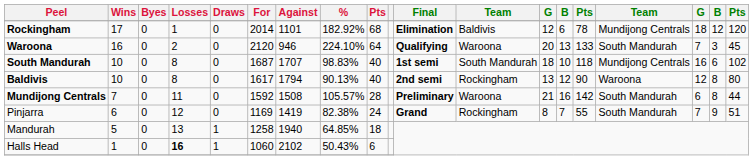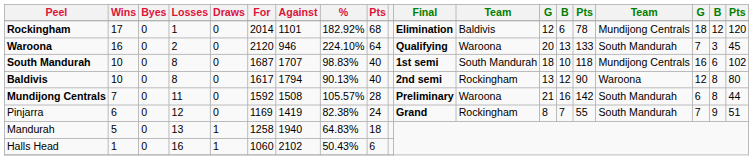 <table style="font-size: 85%; text-align: left;" class="wikitable">
 <tr>
 <th style="color:crimson">Peel</th>
 <th style="color:crimson">Wins</th>
 <th style="color:crimson">Byes</th>
 <th style="color:crimson">Losses</th>
 <th style="color:crimson">Draws</th>
 <th style="color:crimson">For</th>
 <th style="color:crimson">Against</th>
 <th style="color:crimson">%</th>
 <th style="color:crimson">Pts</th>
 <th></th>
 <th style="color:green">Final</th>
 <th style="color:green">Team</th>
 <th style="color:green">G</th>
 <th style="color:green">B</th>
 <th style="color:green">Pts</th>
 <th style="color:green">Team</th>
 <th style="color:green">G</th>
 <th style="color:green">B</th>
 <th style="color:green">Pts</th>
 </tr>
 <tr>
 </tr>
 <tr>
 </tr>
 <tr>
 <td><strong>	Rockingham	</strong></td>
 <td>17</td>
 <td>0</td>
 <td>1</td>
 <td>0</td>
 <td>2014</td>
 <td>1101</td>
 <td>182.92%</td>
 <td>68</td>
 <td></td>
 <td><strong>Elimination</strong></td>
 <td>Baldivis</td>
 <td>12</td>
 <td>6</td>
 <td>78</td>
 <td>Mundijong Centrals</td>
 <td>18</td>
 <td>12</td>
 <td>120</td>
 </tr>
 <tr>
 <td><strong>	Waroona	</strong></td>
 <td>16</td>
 <td>0</td>
 <td>2</td>
 <td>0</td>
 <td>2120</td>
 <td>946</td>
 <td>224.10%</td>
 <td>64</td>
 <td></td>
 <td><strong>Qualifying</strong></td>
 <td>Waroona</td>
 <td>20</td>
 <td>13</td>
 <td>133</td>
 <td>South Mandurah</td>
 <td>7</td>
 <td>3</td>
 <td>45</td>
 </tr>
 <tr>
 <td><strong>	South Mandurah	</strong></td>
 <td>10</td>
 <td>0</td>
 <td>8</td>
 <td>0</td>
 <td>1687</td>
 <td>1707</td>
 <td>98.83%</td>
 <td>40</td>
 <td></td>
 <td><strong>1st semi</strong></td>
 <td>South Mandurah</td>
 <td>18</td>
 <td>10</td>
 <td>118</td>
 <td>Mundijong Centrals</td>
 <td>16</td>
 <td>6</td>
 <td>102</td>
 </tr>
 <tr>
 <td><strong>	Baldivis	</strong></td>
 <td>10</td>
 <td>0</td>
 <td>8</td>
 <td>0</td>
 <td>1617</td>
 <td>1794</td>
 <td>90.13%</td>
 <td>40</td>
 <td></td>
 <td><strong>2nd semi</strong></td>
 <td>Rockingham</td>
 <td>13</td>
 <td>12</td>
 <td>90</td>
 <td>Waroona</td>
 <td>12</td>
 <td>8</td>
 <td>80</td>
 </tr>
 <tr>
 <td><strong>	Mundijong Centrals	</strong></td>
 <td>7</td>
 <td>0</td>
 <td>11</td>
 <td>0</td>
 <td>1592</td>
 <td>1508</td>
 <td>105.57%</td>
 <td>28</td>
 <td></td>
 <td><strong>Preliminary</strong></td>
 <td>Waroona</td>
 <td>21</td>
 <td>16</td>
 <td>142</td>
 <td>South Mandurah</td>
 <td>6</td>
 <td>8</td>
 <td>44</td>
 </tr>
 <tr>
 <td>Pinjarra</td>
 <td>6</td>
 <td>0</td>
 <td>12</td>
 <td>0</td>
 <td>1169</td>
 <td>1419</td>
 <td>82.38%</td>
 <td>24</td>
 <td></td>
 <td><strong>Grand</strong></td>
 <td>Rockingham</td>
 <td>8</td>
 <td>7</td>
 <td>55</td>
 <td>South Mandurah</td>
 <td>7</td>
 <td>9</td>
 <td>51</td>
 </tr>
 <tr>
 <td>Mandurah</td>
 <td>5</td>
 <td>0</td>
 <td>13</td>
 <td>1</td>
 <td>1258</td>
 <td>1940</td>
-<td>64.85%</td>
+<td>64.83%</td>
 <td>18</td>
 <td></td>
 </tr>
 <tr>
 <td>Halls Head</td>
 <td>1</td>
 <td>0</td>
-<td><strong>16</strong></td>
+<td>16</td>
 <td>1</td>
 <td>1060</td>
 <td>2102</td>
 <td>50.43%</td>
 <td>6</td>
 <td></td>
 </tr>
 <tr>
 </tr>
 </table>
